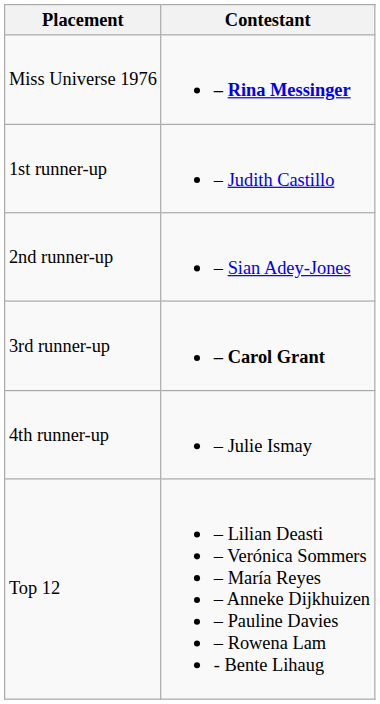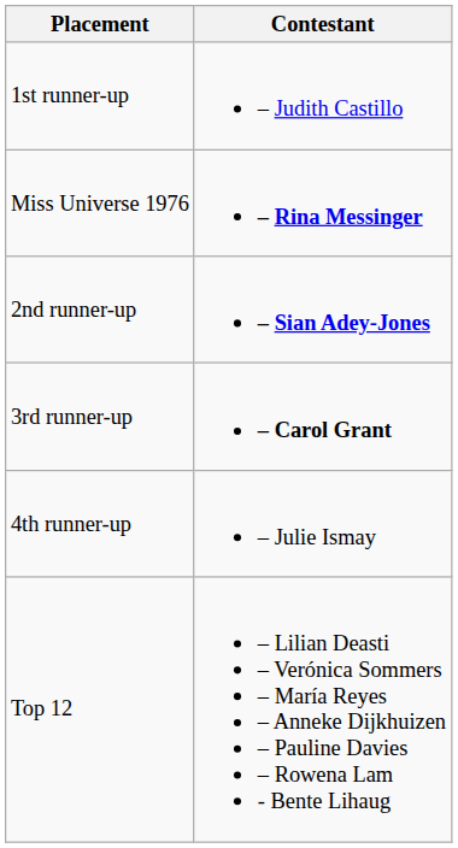 <table class="wikitable sortable" style="font-size:95%;">
 <tr>
 <th>Placement</th>
 <th>Contestant</th>
 </tr>
 <tr>
+<td>1st runner-up</td>
+<td><br><ul><li> – <a href='#'>Judith Castillo</a></li></ul></td>
+</tr>
+<tr>
 <td>Miss Universe 1976</td>
 <td><br><ul><li><strong> – <a href='#'>Rina Messinger</a></strong></li></ul></td>
 </tr>
 <tr>
-<td>1st runner-up</td>
-<td><br><ul><li> – <a href='#'>Judith Castillo</a></li></ul></td>
-</tr>
-<tr>
 <td>2nd runner-up</td>
-<td><br><ul><li> – <a href='#'>Sian Adey-Jones</a></li></ul></td>
+<td><strong><br><ul><li> – <a href='#'>Sian Adey-Jones</a></li></ul></strong></td>
 </tr>
 <tr>
 <td>3rd runner-up</td>
 <td><strong><br><ul><li> – Carol Grant</li></ul></strong></td>
 </tr>
 <tr>
 <td>4th runner-up</td>
 <td><br><ul><li> – Julie Ismay</li></ul></td>
 </tr>
 <tr>
 <td>Top 12</td>
 <td><br><ul><li> – Lilian Deasti</li><li> – Verónica Sommers</li><li> – María Reyes</li><li> – Anneke Dijkhuizen</li><li> – Pauline Davies</li><li> – Rowena Lam</li><li> - Bente Lihaug</li></ul></td>
 </tr>
 </table>
